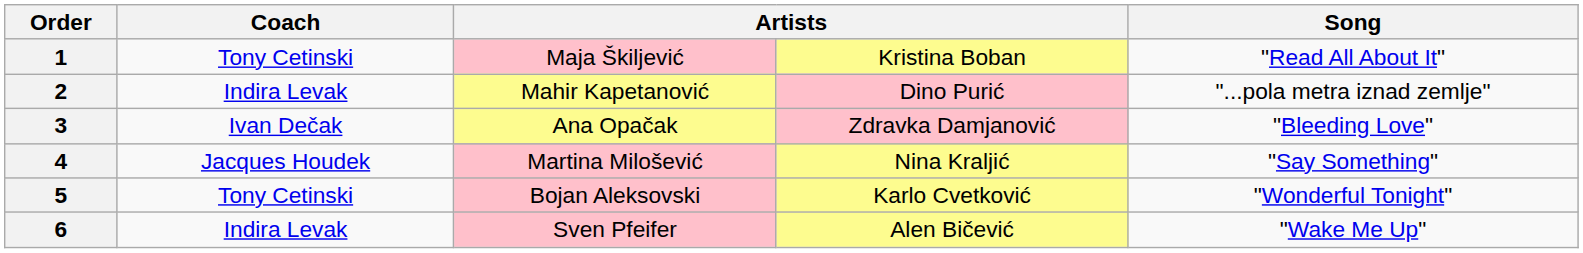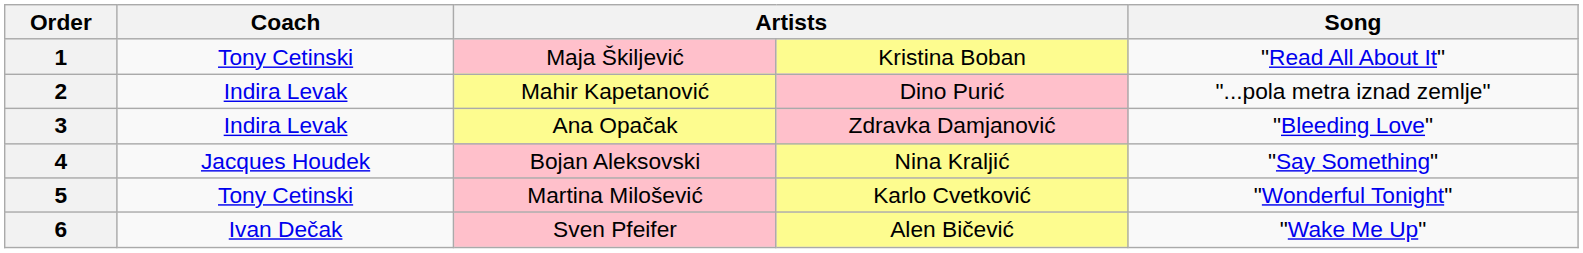 <table class="wikitable" style="text-align:center; line-height:17px; width:70%;">
 <tr>
 <th width="05%">Order</th>
 <th width="15%">Coach</th>
 <th colspan="2" width="30%">Artists</th>
 <th width="20%">Song</th>
 </tr>
 <tr>
 <th scope="col">1</th>
 <td><a href='#'>Tony Cetinski</a></td>
 <td style="background:pink">Maja Škiljević</td>
 <td style="background:#fdfc8f">Kristina Boban</td>
 <td>"<a href='#'>Read All About It</a>"</td>
 </tr>
 <tr>
 <th scope="col">2</th>
 <td><a href='#'>Indira Levak</a></td>
 <td style="background:#fdfc8f">Mahir Kapetanović</td>
 <td style="background:pink">Dino Purić</td>
 <td>"...pola metra iznad zemlje"</td>
 </tr>
 <tr>
 <th scope="col">3</th>
-<td><a href='#'>Ivan Dečak</a></td>
+<td><a href='#'>Indira Levak</a></td>
 <td style="background:#fdfc8f">Ana Opačak</td>
 <td style="background:pink">Zdravka Damjanović</td>
 <td>"<a href='#'>Bleeding Love</a>"</td>
 </tr>
 <tr>
 <th scope="col">4</th>
 <td><a href='#'>Jacques Houdek</a></td>
-<td style="background:pink">Martina Milošević</td>
+<td style="background:pink">Bojan Aleksovski</td>
 <td style="background:#fdfc8f">Nina Kraljić</td>
 <td>"<a href='#'>Say Something</a>"</td>
 </tr>
 <tr>
 <th scope="col">5</th>
 <td><a href='#'>Tony Cetinski</a></td>
-<td style="background:pink">Bojan Aleksovski</td>
+<td style="background:pink">Martina Milošević</td>
 <td style="background:#fdfc8f">Karlo Cvetković</td>
 <td>"<a href='#'>Wonderful Tonight</a>"</td>
 </tr>
 <tr>
 <th scope="col">6</th>
-<td><a href='#'>Indira Levak</a></td>
+<td><a href='#'>Ivan Dečak</a></td>
 <td style="background:pink">Sven Pfeifer</td>
 <td style="background:#fdfc8f">Alen Bičević</td>
 <td>"<a href='#'>Wake Me Up</a>"</td>
 </tr>
 </table>
